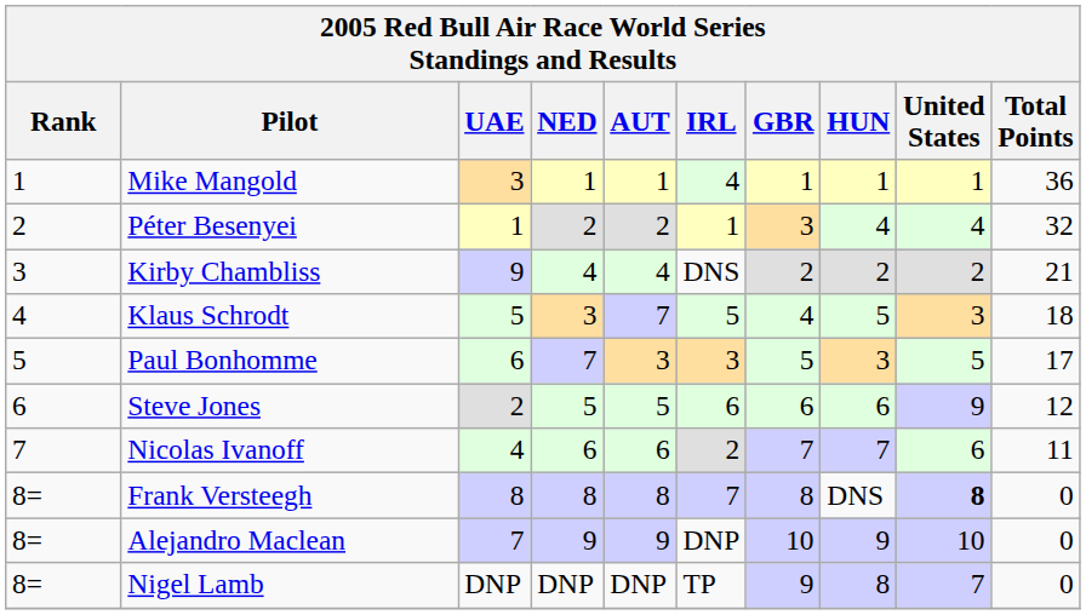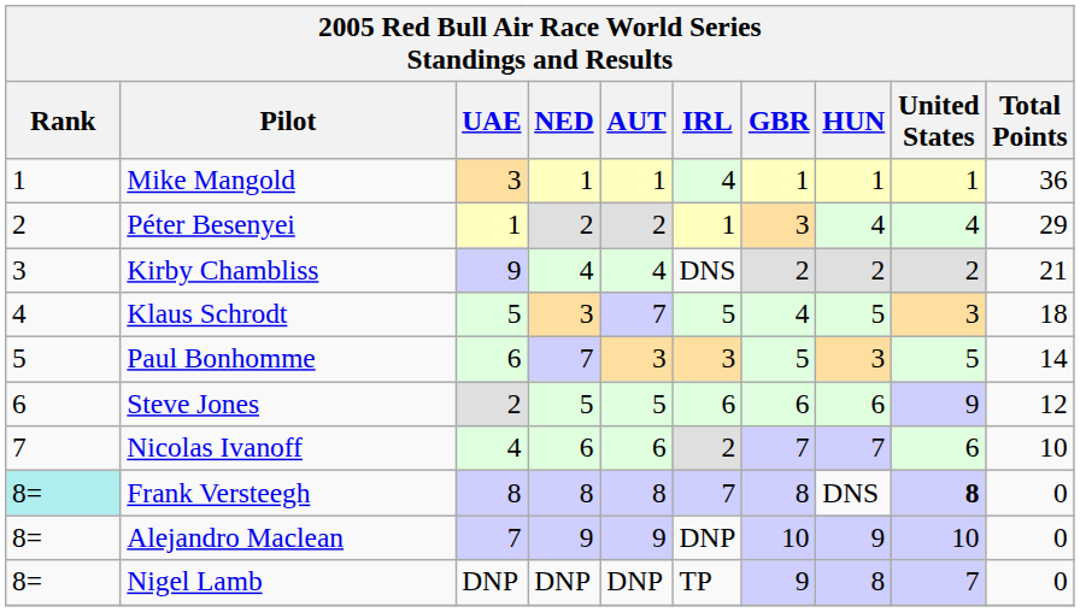 <table class="wikitable">
 <tr>
 <th colspan=11 align=center>2005 Red Bull Air Race World Series<br>Standings and Results</th>
 </tr>
 <tr>
 <th>Rank</th>
 <th>Pilot</th>
 <th width="2%"><a href='#'>UAE</a> </th>
 <th width="2%"><a href='#'>NED</a> </th>
 <th width="2%"><a href='#'>AUT</a> </th>
 <th width="2%"><a href='#'>IRL</a> </th>
 <th width="2%"><a href='#'>GBR</a> </th>
 <th width="2%"><a href='#'>HUN</a> </th>
 <th width="2%">United States </th>
 <th width="2%">Total Points</th>
 </tr>
 <tr>
 <td>1</td>
 <td> <a href='#'>Mike Mangold</a></td>
 <td style="background:#ffdf9f;" align=right>3</td>
 <td style="background:#ffffbf;" align=right>1</td>
 <td style="background:#ffffbf;" align=right>1</td>
 <td style="background:#dfffdf;" align=right>4</td>
 <td style="background:#ffffbf;" align=right>1</td>
 <td style="background:#ffffbf;" align=right>1</td>
 <td style="background:#ffffbf;" align=right>1</td>
 <td align=right>36</td>
 </tr>
 <tr>
 <td>2</td>
 <td> <a href='#'>Péter Besenyei</a></td>
 <td style="background:#ffffbf;" align=right>1</td>
 <td style="background:#dfdfdf;" align=right>2</td>
 <td style="background:#dfdfdf;" align=right>2</td>
 <td style="background:#ffffbf;" align=right>1</td>
 <td style="background:#ffdf9f;" align=right>3</td>
 <td style="background:#dfffdf;" align=right>4</td>
 <td style="background:#dfffdf;" align=right>4</td>
-<td align=right>32</td>
+<td align=right>29</td>
 </tr>
 <tr>
 <td>3</td>
 <td> <a href='#'>Kirby Chambliss</a></td>
 <td style="background:#cfcfff;" align=right>9</td>
 <td style="background:#dfffdf;" align=right>4</td>
 <td style="background:#dfffdf;" align=right>4</td>
 <td>DNS</td>
 <td style="background:#dfdfdf;" align=right>2</td>
 <td style="background:#dfdfdf;" align=right>2</td>
 <td style="background:#dfdfdf;" align=right>2</td>
 <td align=right>21</td>
 </tr>
 <tr>
 <td>4</td>
 <td> <a href='#'>Klaus Schrodt</a></td>
 <td style="background:#dfffdf;" align=right>5</td>
 <td style="background:#ffdf9f;" align=right>3</td>
 <td style="background:#cfcfff;" align=right>7</td>
 <td style="background:#dfffdf;" align=right>5</td>
 <td style="background:#dfffdf;" align=right>4</td>
 <td style="background:#dfffdf;" align=right>5</td>
 <td style="background:#ffdf9f;" align=right>3</td>
 <td align=right>18</td>
 </tr>
 <tr>
 <td>5</td>
 <td> <a href='#'>Paul Bonhomme</a></td>
 <td style="background:#dfffdf;" align=right>6</td>
 <td style="background:#cfcfff;" align=right>7</td>
 <td style="background:#ffdf9f;" align=right>3</td>
 <td style="background:#ffdf9f;" align=right>3</td>
 <td style="background:#dfffdf;" align=right>5</td>
 <td style="background:#ffdf9f;" align=right>3</td>
 <td style="background:#dfffdf;" align=right>5</td>
-<td align=right>17</td>
+<td align=right>14</td>
 </tr>
 <tr>
 <td>6</td>
 <td> <a href='#'>Steve Jones</a></td>
 <td style="background:#dfdfdf;" align=right>2</td>
 <td style="background:#dfffdf;" align=right>5</td>
 <td style="background:#dfffdf;" align=right>5</td>
 <td style="background:#dfffdf;" align=right>6</td>
 <td style="background:#dfffdf;" align=right>6</td>
 <td style="background:#dfffdf;" align=right>6</td>
 <td style="background:#cfcfff;" align=right>9</td>
 <td align=right>12</td>
 </tr>
 <tr>
 <td>7</td>
 <td> <a href='#'>Nicolas Ivanoff</a></td>
 <td style="background:#dfffdf;" align=right>4</td>
 <td style="background:#dfffdf;" align=right>6</td>
 <td style="background:#dfffdf;" align=right>6</td>
 <td style="background:#dfdfdf;" align=right>2</td>
 <td style="background:#cfcfff;" align=right>7</td>
 <td style="background:#cfcfff;" align=right>7</td>
 <td style="background:#dfffdf;" align=right>6</td>
-<td align=right>11</td>
+<td align=right>10</td>
 </tr>
 <tr>
-<td>8=</td>
+<td style="background: paleturquoise;">8=</td>
 <td> <a href='#'>Frank Versteegh</a></td>
 <td style="background:#cfcfff;" align=right>8</td>
 <td style="background:#cfcfff;" align=right>8</td>
 <td style="background:#cfcfff;" align=right>8</td>
 <td style="background:#cfcfff;" align=right>7</td>
 <td style="background:#cfcfff;" align=right>8</td>
 <td>DNS</td>
 <td style="background:#cfcfff;" align=right><strong>8</strong></td>
 <td align=right>0</td>
 </tr>
 <tr>
 <td>8=</td>
 <td> <a href='#'>Alejandro Maclean</a></td>
 <td style="background:#cfcfff;" align=right>7</td>
 <td style="background:#cfcfff;" align=right>9</td>
 <td style="background:#cfcfff;" align=right>9</td>
 <td>DNP</td>
 <td style="background:#cfcfff;" align=right>10</td>
 <td style="background:#cfcfff;" align=right>9</td>
 <td style="background:#cfcfff;" align=right>10</td>
 <td align=right>0</td>
 </tr>
 <tr>
 <td>8=</td>
 <td>  <a href='#'>Nigel Lamb</a></td>
 <td>DNP</td>
 <td>DNP</td>
 <td>DNP</td>
 <td>TP</td>
 <td style="background:#cfcfff;" align=right>9</td>
 <td style="background:#cfcfff;" align=right>8</td>
 <td style="background:#cfcfff;" align=right>7</td>
 <td align=right>0</td>
 </tr>
 <tr>
 </tr>
 </table>
